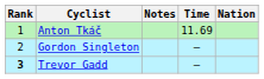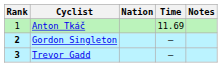 <table class="wikitable sortable" style="text-align:center">
 <tr>
 <th>Rank</th>
 <th>Cyclist</th>
+<th>Nation</th>
+<th>Time</th>
 <th>Notes</th>
-<th>Time</th>
-<th>Nation</th>
 </tr>
 <tr bgcolor=bbf3bb>
 <td>1</td>
 <td align=left data-sort-value="Tkáč, Anton"><a href='#'>Anton Tkáč</a></td>
+<td align=left></td>
+<td>11.69</td>
 <td></td>
-<td>11.69</td>
-<td align=left></td>
 </tr>
 <tr bgcolor=bbf3ff>
-<td>2</td>
+<td><strong>2</strong></td>
 <td align=left data-sort-value="Singleton, Gordon"><a href='#'>Gordon Singleton</a></td>
+<td align=left></td>
+<td>–</td>
 <td></td>
-<td>–</td>
-<td align=left></td>
 </tr>
 <tr bgcolor=bbf3ff>
 <td><strong>3</strong></td>
 <td align=left data-sort-value="Gadd, Trevor"><a href='#'>Trevor Gadd</a></td>
+<td align=left></td>
+<td>–</td>
 <td></td>
-<td>–</td>
-<td align=left></td>
 </tr>
 </table>
